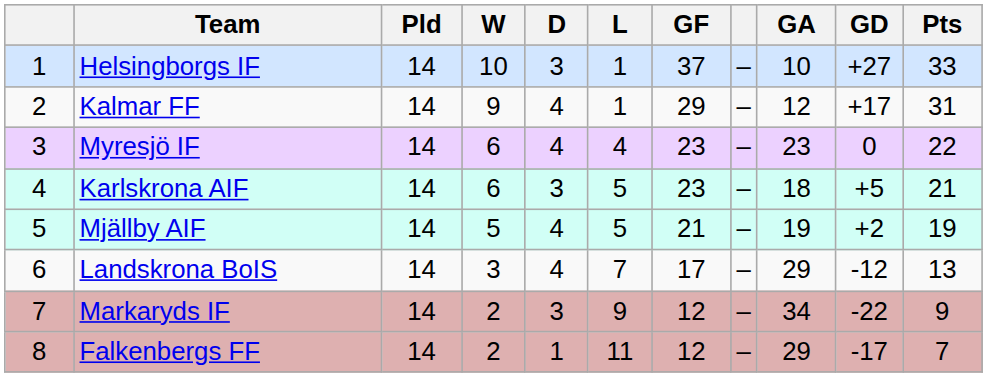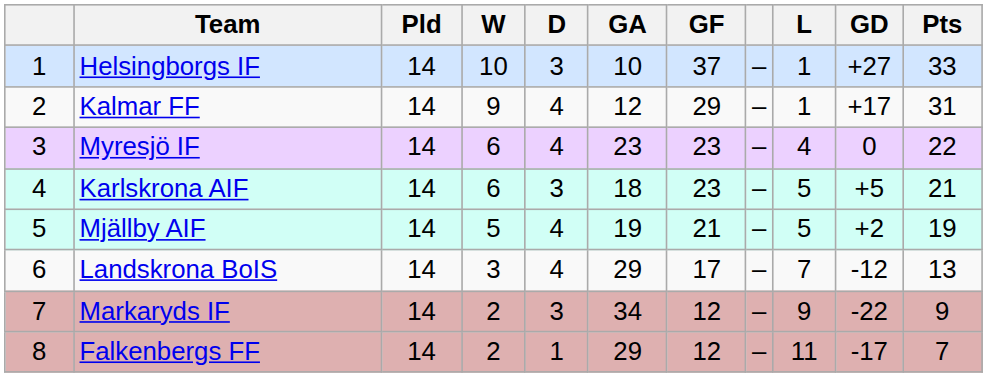 <table class="wikitable" style="text-align: center">
 <tr>
 <th style="width: 40px;"></th>
 <th style="width: 200px;">Team</th>
 <th style="width: 45px;">Pld</th>
 <th style="width: 35px;">W</th>
 <th style="width: 35px;">D</th>
-<th style="width: 35px;">L</th>
+<th style="width: 45px;">GA</th>
 <th style="width: 45px;">GF</th>
 <th></th>
-<th style="width: 45px;">GA</th>
+<th style="width: 35px;">L</th>
 <th style="width: 35px;">GD</th>
 <th style="width: 45px;">Pts</th>
 </tr>
 <tr style="background: #d2e6ff">
 <td>1</td>
 <td style="text-align: left;"><a href='#'>Helsingborgs IF</a></td>
 <td>14</td>
 <td>10</td>
 <td>3</td>
-<td>1</td>
+<td>10</td>
 <td>37</td>
 <td>–</td>
-<td>10</td>
+<td>1</td>
 <td>+27</td>
 <td>33</td>
 </tr>
 <tr>
 <td>2</td>
 <td style="text-align: left;"><a href='#'>Kalmar FF</a></td>
 <td>14</td>
 <td>9</td>
 <td>4</td>
-<td>1</td>
+<td>12</td>
 <td>29</td>
 <td>–</td>
-<td>12</td>
+<td>1</td>
 <td>+17</td>
 <td>31</td>
 </tr>
 <tr style="background: #ecd1ff">
 <td>3</td>
 <td style="text-align: left;"><a href='#'>Myresjö IF</a></td>
 <td>14</td>
 <td>6</td>
 <td>4</td>
-<td>4</td>
+<td>23</td>
 <td>23</td>
 <td>–</td>
-<td>23</td>
+<td>4</td>
 <td>0</td>
 <td>22</td>
 </tr>
 <tr style="background: #d1fff6">
 <td>4</td>
 <td style="text-align: left;"><a href='#'>Karlskrona AIF</a></td>
 <td>14</td>
 <td>6</td>
 <td>3</td>
-<td>5</td>
+<td>18</td>
 <td>23</td>
 <td>–</td>
-<td>18</td>
+<td>5</td>
 <td>+5</td>
 <td>21</td>
 </tr>
 <tr style="background: #d1fff6">
 <td>5</td>
 <td style="text-align: left;"><a href='#'>Mjällby AIF</a></td>
 <td>14</td>
 <td>5</td>
 <td>4</td>
-<td>5</td>
+<td>19</td>
 <td>21</td>
 <td>–</td>
-<td>19</td>
+<td>5</td>
 <td>+2</td>
 <td>19</td>
 </tr>
 <tr>
 <td>6</td>
 <td style="text-align: left;"><a href='#'>Landskrona BoIS</a></td>
 <td>14</td>
 <td>3</td>
 <td>4</td>
-<td>7</td>
+<td>29</td>
 <td>17</td>
 <td>–</td>
-<td>29</td>
+<td>7</td>
 <td>-12</td>
 <td>13</td>
 </tr>
 <tr style="background: #deb0b0">
 <td>7</td>
 <td style="text-align: left;"><a href='#'>Markaryds IF</a></td>
 <td>14</td>
 <td>2</td>
 <td>3</td>
-<td>9</td>
+<td>34</td>
 <td>12</td>
 <td>–</td>
-<td>34</td>
+<td>9</td>
 <td>-22</td>
 <td>9</td>
 </tr>
 <tr style="background: #deb0b0">
 <td>8</td>
 <td style="text-align: left;"><a href='#'>Falkenbergs FF</a></td>
 <td>14</td>
 <td>2</td>
 <td>1</td>
-<td>11</td>
+<td>29</td>
 <td>12</td>
 <td>–</td>
-<td>29</td>
+<td>11</td>
 <td>-17</td>
 <td>7</td>
 </tr>
 </table>
